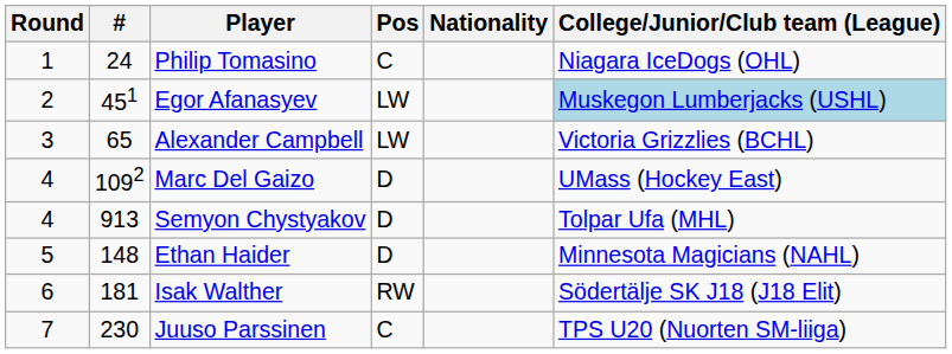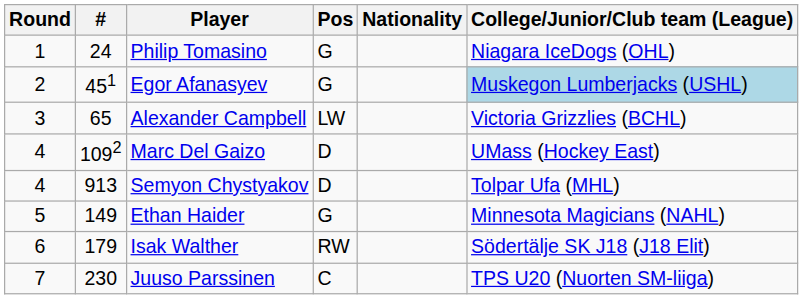 <table class="wikitable">
 <tr>
 <th>Round</th>
 <th>#</th>
 <th>Player</th>
 <th>Pos</th>
 <th>Nationality</th>
 <th>College/Junior/Club team (League)</th>
 </tr>
 <tr>
 <td style="text-align:center;">1</td>
 <td style="text-align:center;">24</td>
 <td><a href='#'>Philip Tomasino</a></td>
-<td>C</td>
+<td>G</td>
 <td></td>
 <td><a href='#'>Niagara IceDogs</a> (<a href='#'>OHL</a>)</td>
 </tr>
 <tr>
 <td style="text-align:center;">2</td>
 <td style="text-align:center;">45<sup>1</sup></td>
 <td><a href='#'>Egor Afanasyev</a></td>
-<td>LW</td>
+<td>G</td>
 <td></td>
 <td style="background: lightblue;"><a href='#'>Muskegon Lumberjacks</a> (<a href='#'>USHL</a>)</td>
 </tr>
 <tr>
 <td style="text-align:center;">3</td>
 <td style="text-align:center;">65</td>
 <td><a href='#'>Alexander Campbell</a></td>
 <td>LW</td>
 <td></td>
 <td><a href='#'>Victoria Grizzlies</a> (<a href='#'>BCHL</a>)</td>
 </tr>
 <tr>
 <td style="text-align:center;">4</td>
 <td style="text-align:center;">109<sup>2</sup></td>
 <td><a href='#'>Marc Del Gaizo</a></td>
 <td>D</td>
 <td></td>
 <td><a href='#'>UMass</a> (<a href='#'>Hockey East</a>)</td>
 </tr>
 <tr>
 <td style="text-align:center;">4</td>
 <td style="text-align:center;">913</td>
 <td><a href='#'>Semyon Chystyakov</a></td>
 <td>D</td>
 <td></td>
 <td><a href='#'>Tolpar Ufa</a> (<a href='#'>MHL</a>)</td>
 </tr>
 <tr>
 <td style="text-align:center;">5</td>
-<td style="text-align:center;">148</td>
+<td style="text-align:center;">149</td>
 <td><a href='#'>Ethan Haider</a></td>
-<td>D</td>
+<td>G</td>
 <td></td>
 <td><a href='#'>Minnesota Magicians</a> (<a href='#'>NAHL</a>)</td>
 </tr>
 <tr>
 <td style="text-align:center;">6</td>
-<td style="text-align:center;">181</td>
+<td style="text-align:center;">179</td>
 <td><a href='#'>Isak Walther</a></td>
 <td>RW</td>
 <td></td>
 <td><a href='#'>Södertälje SK J18</a> (<a href='#'>J18 Elit</a>)</td>
 </tr>
 <tr>
 <td style="text-align:center;">7</td>
 <td style="text-align:center;">230</td>
 <td><a href='#'>Juuso Parssinen</a></td>
 <td>C</td>
 <td></td>
 <td><a href='#'>TPS U20</a> (<a href='#'>Nuorten SM-liiga</a>)</td>
 </tr>
 </table>
